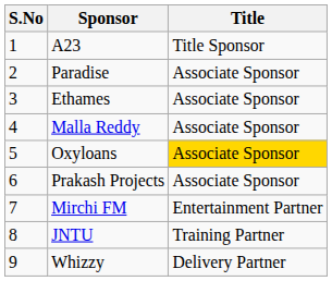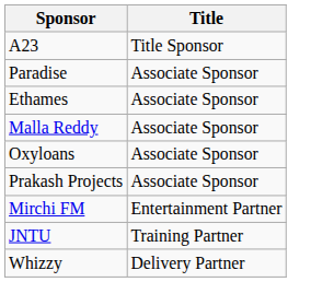 <table class="wikitable">
 <tr>
-<th>S.No</th>
 <th>Sponsor</th>
 <th>Title</th>
 </tr>
 <tr>
-<td>1</td>
 <td>A23</td>
 <td>Title Sponsor</td>
 </tr>
 <tr>
-<td>2</td>
 <td>Paradise</td>
 <td>Associate Sponsor</td>
 </tr>
 <tr>
-<td>3</td>
 <td>Ethames</td>
 <td>Associate Sponsor</td>
 </tr>
 <tr>
-<td>4</td>
 <td><a href='#'>Malla Reddy</a></td>
 <td>Associate Sponsor</td>
 </tr>
 <tr>
-<td>5</td>
 <td>Oxyloans</td>
-<td style="background: gold;">Associate Sponsor</td>
+<td>Associate Sponsor</td>
 </tr>
 <tr>
-<td>6</td>
 <td>Prakash Projects</td>
 <td>Associate Sponsor</td>
 </tr>
 <tr>
-<td>7</td>
 <td><a href='#'>Mirchi FM</a></td>
 <td>Entertainment Partner</td>
 </tr>
 <tr>
-<td>8</td>
 <td><a href='#'>JNTU</a></td>
 <td>Training Partner</td>
 </tr>
 <tr>
-<td>9</td>
 <td>Whizzy</td>
 <td>Delivery Partner</td>
 </tr>
 </table>
